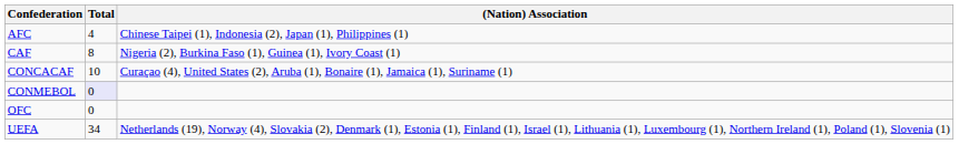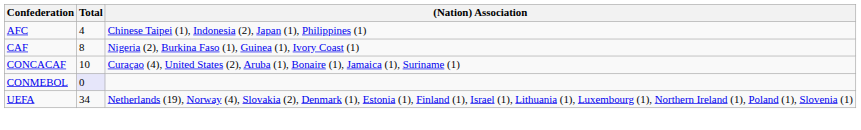 <table class="wikitable sortable" style="text-align:left">
 <tr>
 <th scope="row">Confederation</th>
 <th scope="col">Total</th>
 <th scope="col" class="unsortable">(Nation) Association</th>
 </tr>
 <tr>
 <td><a href='#'>AFC</a></td>
 <td>4</td>
 <td> <a href='#'>Chinese Taipei</a> (1),  <a href='#'>Indonesia</a> (2),  <a href='#'>Japan</a> (1),  <a href='#'>Philippines</a> (1)</td>
 </tr>
 <tr>
 <td><a href='#'>CAF</a></td>
 <td>8</td>
 <td> <a href='#'>Nigeria</a> (2),  <a href='#'>Burkina Faso</a> (1),  <a href='#'>Guinea</a> (1),  <a href='#'>Ivory Coast</a> (1)</td>
 </tr>
 <tr>
 <td><a href='#'>CONCACAF</a></td>
 <td>10</td>
 <td> <a href='#'>Curaçao</a> (4),  <a href='#'>United States</a> (2),  <a href='#'>Aruba</a> (1),  <a href='#'>Bonaire</a> (1),  <a href='#'>Jamaica</a> (1),  <a href='#'>Suriname</a> (1)</td>
 </tr>
 <tr>
 <td><a href='#'>CONMEBOL</a></td>
 <td style="background: lavender;">0</td>
 <td> </td>
 </tr>
 <tr>
-<td><a href='#'>OFC</a></td>
-<td>0</td>
-<td> </td>
-</tr>
-<tr>
 <td><a href='#'>UEFA</a></td>
 <td>34</td>
 <td> <a href='#'>Netherlands</a> (19),  <a href='#'>Norway</a> (4),  <a href='#'>Slovakia</a> (2),  <a href='#'>Denmark</a> (1),  <a href='#'>Estonia</a> (1),  <a href='#'>Finland</a> (1),  <a href='#'>Israel</a> (1),  <a href='#'>Lithuania</a> (1),  <a href='#'>Luxembourg</a> (1),  <a href='#'>Northern Ireland</a> (1),  <a href='#'>Poland</a> (1),  <a href='#'>Slovenia</a> (1)</td>
 </tr>
 </table>
